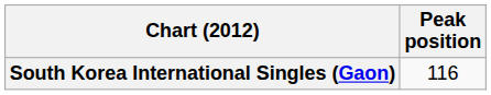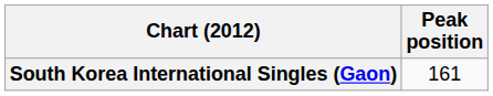 <table class="wikitable plainrowheaders" style="text-align:center">
 <tr>
 <th>Chart (2012)</th>
 <th>Peak<br>position</th>
 </tr>
 <tr>
 <th scope="row">South Korea International Singles (<a href='#'>Gaon</a>)</th>
-<td>116</td>
+<td>161</td>
 </tr>
 </table>
